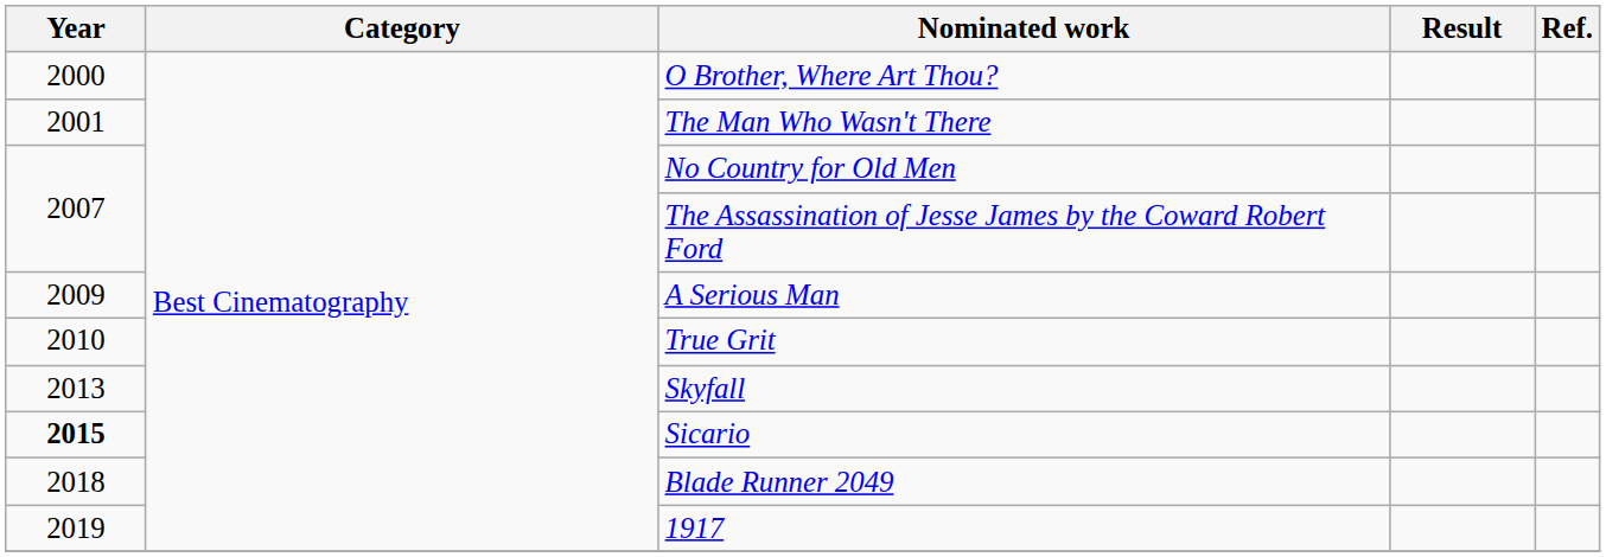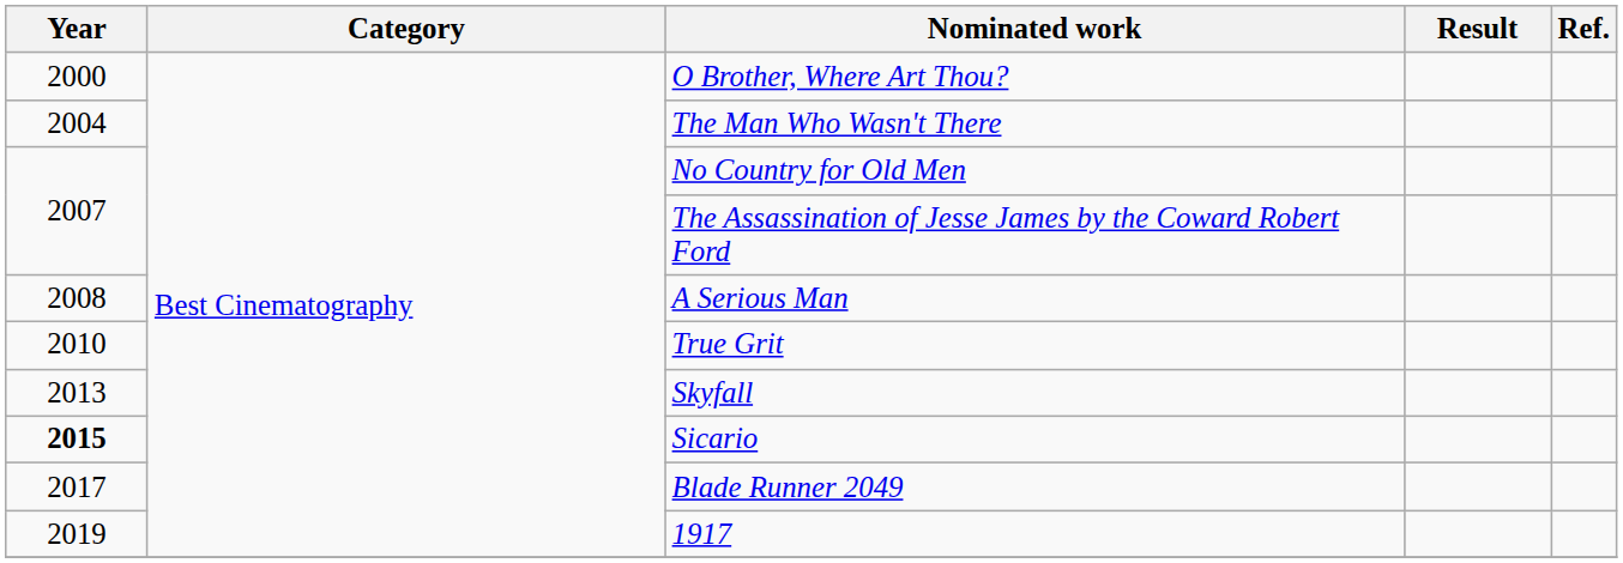 <table class=wikitable>
 <tr>
 <th scope="col" style="width:5em;">Year</th>
 <th scope="col" style="width:20em;">Category</th>
 <th scope="col" style="width:30em;">Nominated work</th>
 <th scope="col" style="width:5em;">Result</th>
 <th>Ref.</th>
 </tr>
 <tr>
 <td style="text-align:center;">2000</td>
 <td rowspan=10><a href='#'>Best Cinematography</a></td>
 <td><em><a href='#'>O Brother, Where Art Thou?</a></em></td>
 <td></td>
 <td></td>
 </tr>
 <tr>
-<td style="text-align:center;">2001</td>
+<td style="text-align:center;">2004</td>
 <td><em><a href='#'>The Man Who Wasn't There</a></em></td>
 <td></td>
 <td></td>
 </tr>
 <tr>
 <td style="text-align:center;", rowspan=2>2007</td>
 <td><em><a href='#'>No Country for Old Men</a></em></td>
 <td></td>
 <td></td>
 </tr>
 <tr>
 <td><em><a href='#'>The Assassination of Jesse James by the Coward Robert Ford</a></em></td>
 <td></td>
 <td></td>
 </tr>
 <tr>
-<td style="text-align:center;">2009</td>
+<td style="text-align:center;">2008</td>
 <td><em><a href='#'>A Serious Man</a></em></td>
 <td></td>
 <td></td>
 </tr>
 <tr>
 <td style="text-align:center;">2010</td>
 <td><em><a href='#'>True Grit</a></em></td>
 <td></td>
 <td></td>
 </tr>
 <tr>
 <td style="text-align:center;">2013</td>
 <td><em><a href='#'>Skyfall</a></em></td>
 <td></td>
 <td></td>
 </tr>
 <tr>
 <td style="text-align:center;"><strong>2015</strong></td>
 <td><em><a href='#'>Sicario</a></em></td>
 <td></td>
 <td></td>
 </tr>
 <tr>
-<td style="text-align:center;">2018</td>
+<td style="text-align:center;">2017</td>
 <td><em><a href='#'>Blade Runner 2049</a></em></td>
 <td></td>
 <td></td>
 </tr>
 <tr>
 <td style="text-align:center;">2019</td>
 <td><em><a href='#'>1917</a></em></td>
 <td></td>
 <td></td>
 </tr>
 <tr>
 </tr>
 </table>
